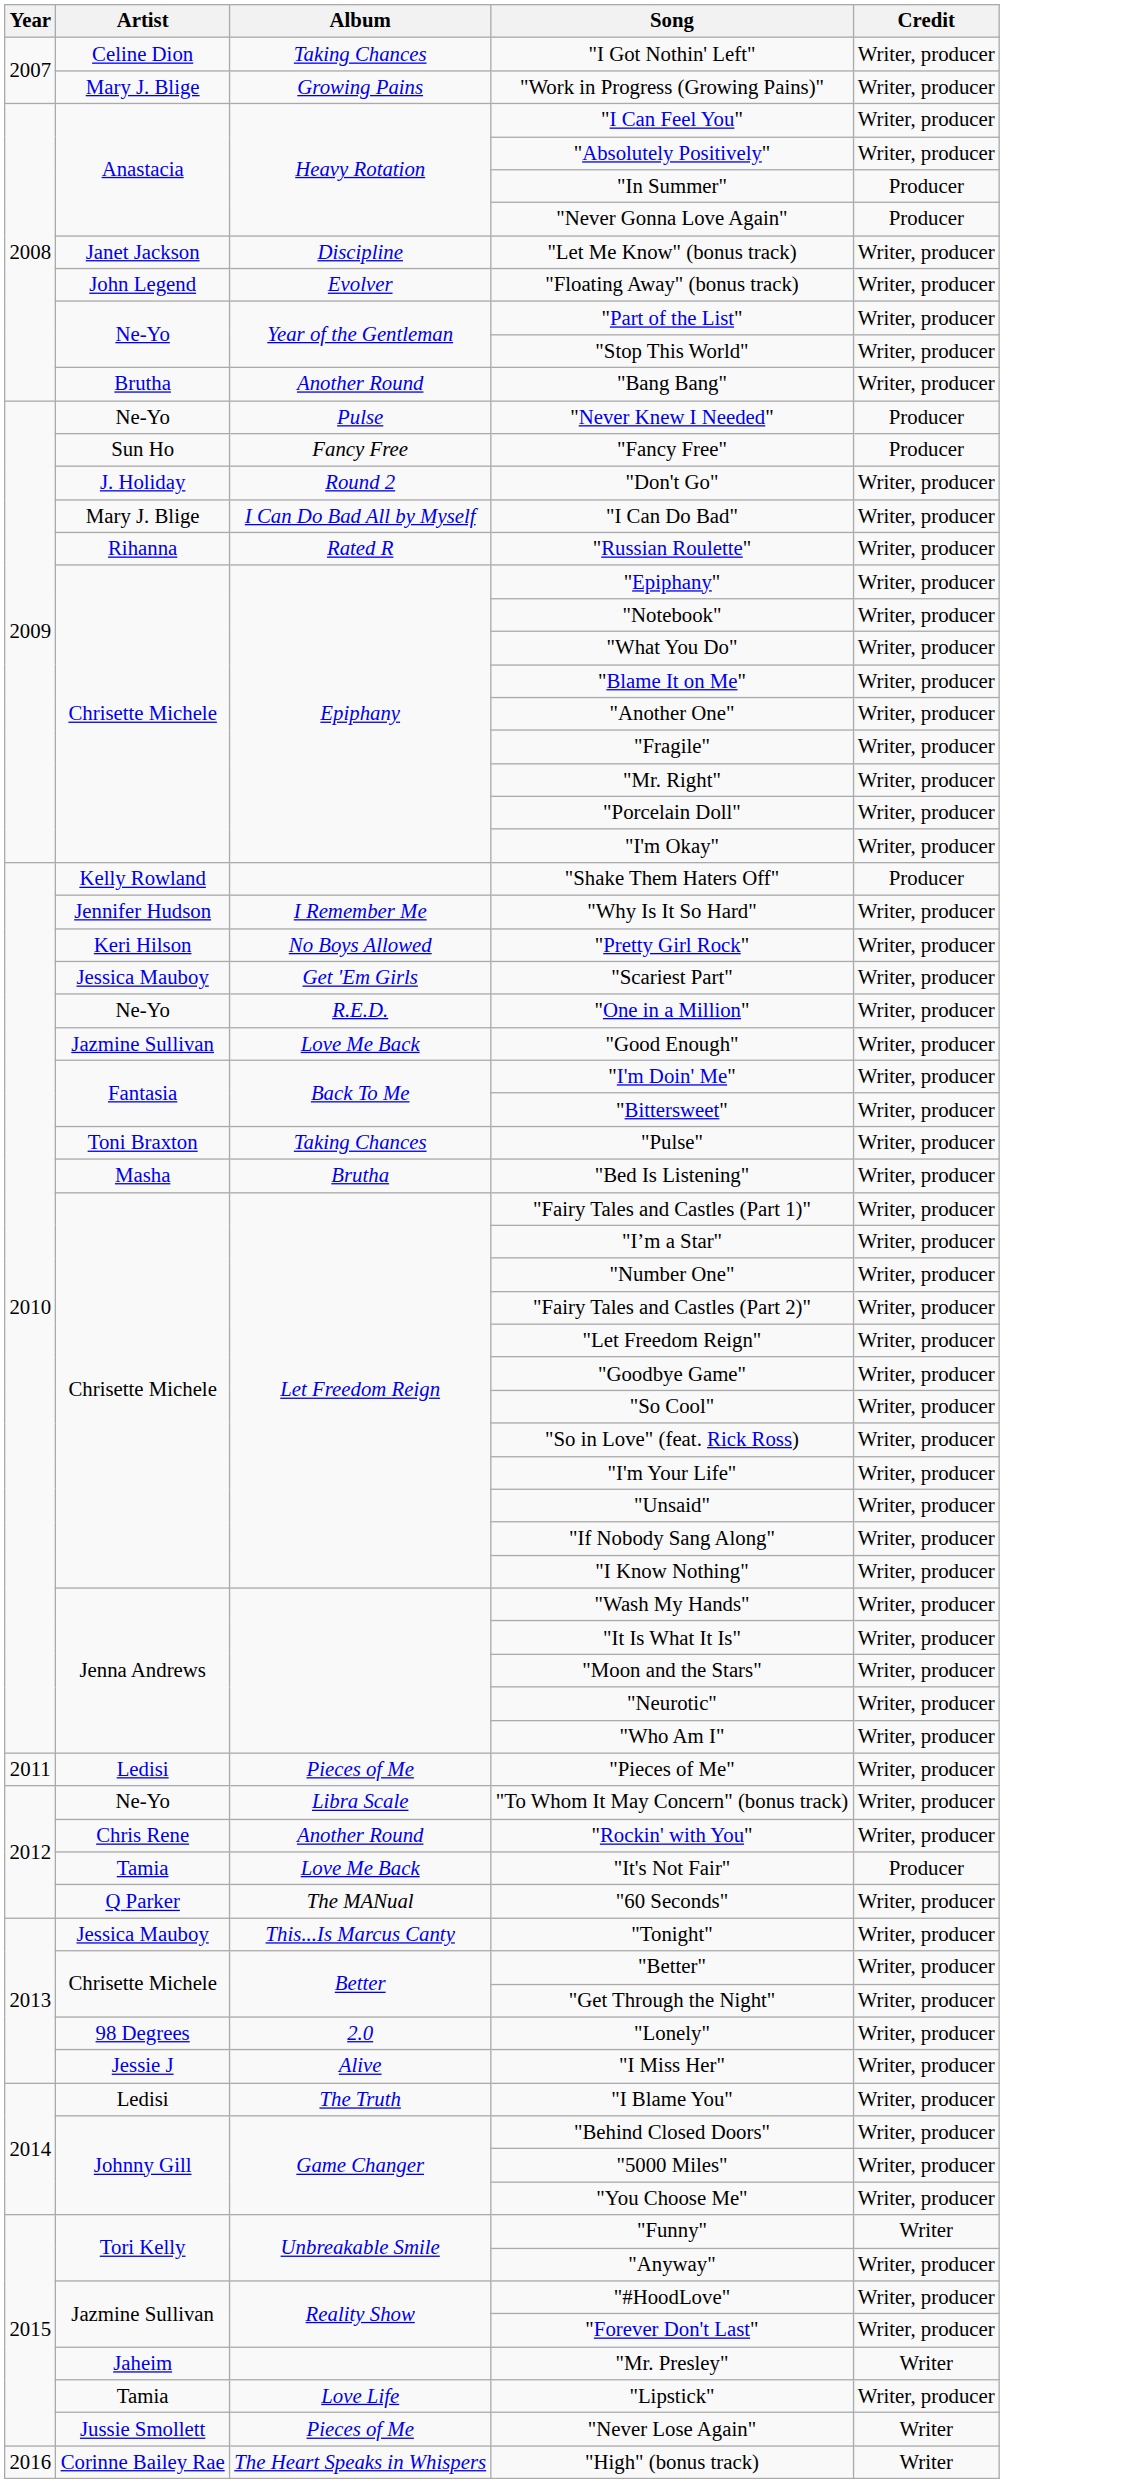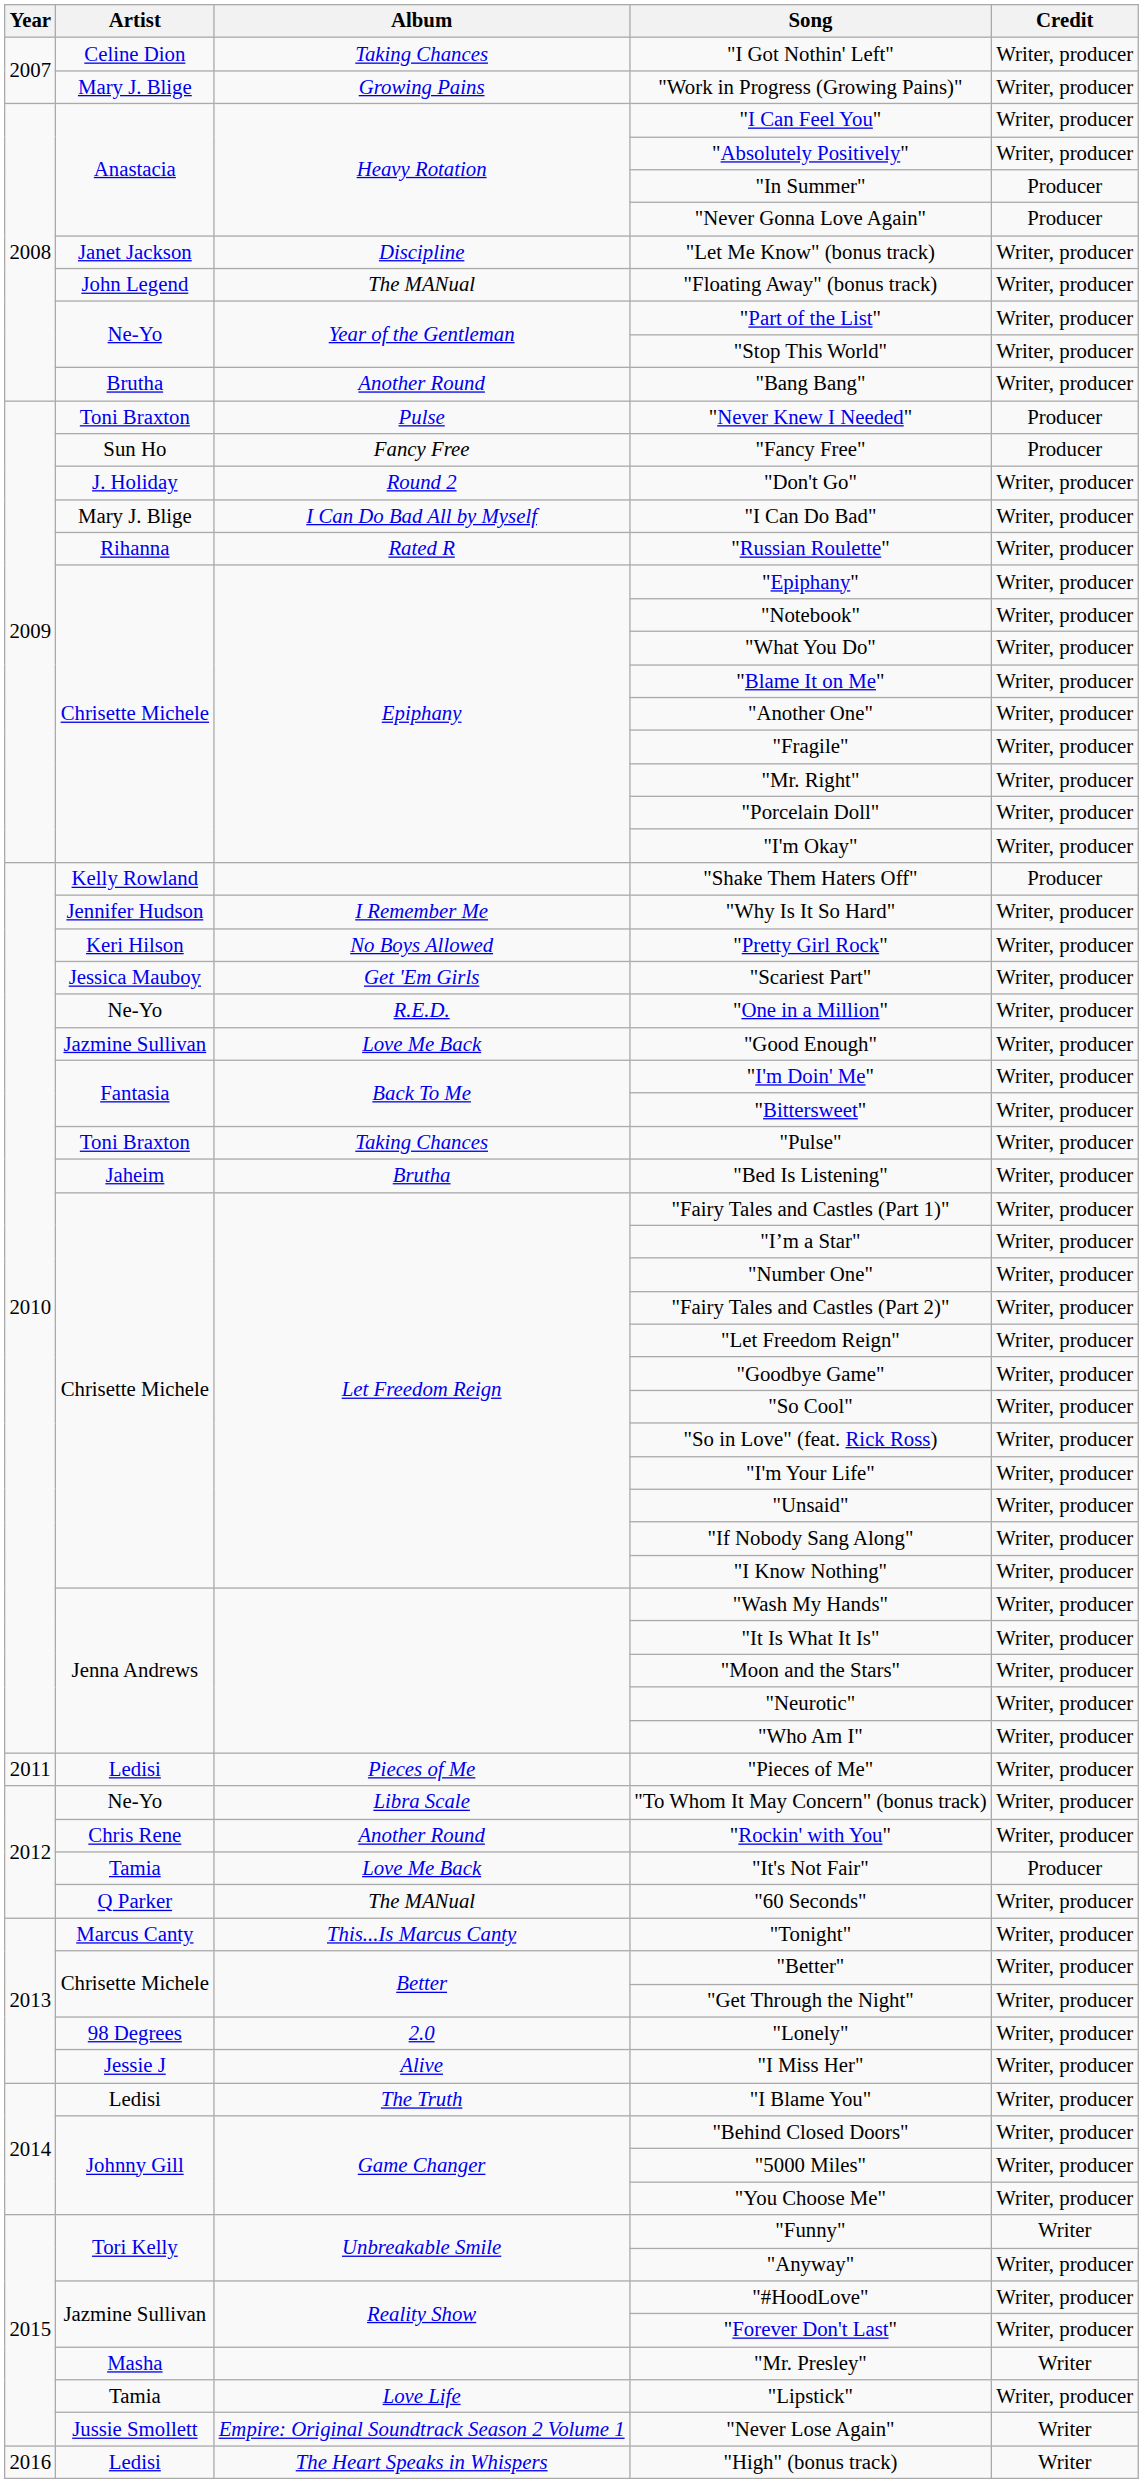 <table class="wikitable plainrowheaders" style="text-align:center;">
 <tr>
 <th>Year</th>
 <th>Artist</th>
 <th>Album</th>
 <th>Song</th>
 <th>Credit</th>
 </tr>
 <tr>
 <td rowspan="2">2007</td>
 <td rowspan="1"><a href='#'>Celine Dion</a></td>
 <td rowspan="1"><em><a href='#'>Taking Chances</a></em></td>
 <td>"I Got Nothin' Left"</td>
 <td>Writer, producer</td>
 </tr>
 <tr>
 <td rowspan="1"><a href='#'>Mary J. Blige</a></td>
 <td rowspan="1"><em><a href='#'>Growing Pains</a></em></td>
 <td>"Work in Progress (Growing Pains)"</td>
 <td>Writer, producer</td>
 </tr>
 <tr>
 <td rowspan="9">2008</td>
 <td rowspan="4"><a href='#'>Anastacia</a></td>
 <td rowspan="4"><em><a href='#'>Heavy Rotation</a></em></td>
 <td>"<a href='#'>I Can Feel You</a>"</td>
 <td>Writer, producer</td>
 </tr>
 <tr>
 <td>"<a href='#'>Absolutely Positively</a>"</td>
 <td>Writer, producer</td>
 </tr>
 <tr>
 <td>"In Summer"</td>
 <td>Producer</td>
 </tr>
 <tr>
 <td>"Never Gonna Love Again"</td>
 <td>Producer</td>
 </tr>
 <tr>
 <td rowspan="1"><a href='#'>Janet Jackson</a></td>
 <td rowspan="1"><em><a href='#'>Discipline</a></em></td>
 <td>"Let Me Know" (bonus track)</td>
 <td>Writer, producer</td>
 </tr>
 <tr>
 <td rowspan="1"><a href='#'>John Legend</a></td>
-<td rowspan="1"><em><a href='#'>Evolver</a></em></td>
+<td rowspan="1"><em>The MANual</em></td>
 <td>"Floating Away" (bonus track)</td>
 <td>Writer, producer</td>
 </tr>
 <tr>
 <td rowspan="2"><a href='#'>Ne-Yo</a></td>
 <td rowspan="2"><em><a href='#'>Year of the Gentleman</a></em></td>
 <td>"<a href='#'>Part of the List</a>"</td>
 <td>Writer, producer</td>
 </tr>
 <tr>
 <td>"Stop This World"</td>
 <td>Writer, producer</td>
 </tr>
 <tr>
 <td rowspan="1"><a href='#'>Brutha</a></td>
 <td rowspan="1"><em><a href='#'>Another Round</a></em></td>
 <td>"Bang Bang"</td>
 <td>Writer, producer</td>
 </tr>
 <tr>
 <td rowspan="14">2009</td>
-<td rowspan="1">Ne-Yo</td>
+<td rowspan="1"><a href='#'>Toni Braxton</a></td>
 <td rowspan="1"><em><a href='#'>Pulse</a></em></td>
 <td>"<a href='#'>Never Knew I Needed</a>"</td>
 <td>Producer</td>
 </tr>
 <tr>
 <td rowspan="1">Sun Ho</td>
 <td rowspan="1"><em>Fancy Free</em></td>
 <td>"Fancy Free"</td>
 <td>Producer</td>
 </tr>
 <tr>
 <td rowspan="1"><a href='#'>J. Holiday</a></td>
 <td rowspan="1"><em><a href='#'>Round 2</a></em></td>
 <td>"Don't Go"</td>
 <td>Writer, producer</td>
 </tr>
 <tr>
 <td rowspan="1">Mary J. Blige</td>
 <td rowspan="1"><em><a href='#'>I Can Do Bad All by Myself</a></em></td>
 <td>"I Can Do Bad"</td>
 <td>Writer, producer</td>
 </tr>
 <tr>
 <td rowspan="1"><a href='#'>Rihanna</a></td>
 <td rowspan="1"><em><a href='#'>Rated R</a></em></td>
 <td>"<a href='#'>Russian Roulette</a>"</td>
 <td>Writer, producer</td>
 </tr>
 <tr>
 <td rowspan="9"><a href='#'>Chrisette Michele</a></td>
 <td rowspan="9"><em><a href='#'>Epiphany</a></em></td>
 <td>"<a href='#'>Epiphany</a>"</td>
 <td>Writer, producer</td>
 </tr>
 <tr>
 <td>"Notebook"</td>
 <td>Writer, producer</td>
 </tr>
 <tr>
 <td>"What You Do"</td>
 <td>Writer, producer</td>
 </tr>
 <tr>
 <td>"<a href='#'>Blame It on Me</a>"</td>
 <td>Writer, producer</td>
 </tr>
 <tr>
 <td>"Another One"</td>
 <td>Writer, producer</td>
 </tr>
 <tr>
 <td>"Fragile"</td>
 <td>Writer, producer</td>
 </tr>
 <tr>
 <td>"Mr. Right"</td>
 <td>Writer, producer</td>
 </tr>
 <tr>
 <td>"Porcelain Doll"</td>
 <td>Writer, producer</td>
 </tr>
 <tr>
 <td>"I'm Okay"</td>
 <td>Writer, producer</td>
 </tr>
 <tr>
 <td rowspan="27">2010</td>
 <td rowspan="1"><a href='#'>Kelly Rowland</a></td>
 <td rowspan="1"></td>
 <td>"Shake Them Haters Off"</td>
 <td>Producer</td>
 </tr>
 <tr>
 <td rowspan="1"><a href='#'>Jennifer Hudson</a></td>
 <td rowspan="1"><em><a href='#'>I Remember Me</a></em></td>
 <td>"Why Is It So Hard"</td>
 <td>Writer, producer</td>
 </tr>
 <tr>
 <td rowspan="1"><a href='#'>Keri Hilson</a></td>
 <td rowspan="1"><em><a href='#'>No Boys Allowed</a></em></td>
 <td>"<a href='#'>Pretty Girl Rock</a>"</td>
 <td>Writer, producer</td>
 </tr>
 <tr>
 <td rowspan="1"><a href='#'>Jessica Mauboy</a></td>
 <td rowspan="1"><em><a href='#'>Get 'Em Girls</a></em></td>
 <td>"Scariest Part"</td>
 <td>Writer, producer</td>
 </tr>
 <tr>
 <td rowspan="1">Ne-Yo</td>
 <td rowspan="1"><em><a href='#'>R.E.D.</a></em></td>
 <td>"<a href='#'>One in a Million</a>"</td>
 <td>Writer, producer</td>
 </tr>
 <tr>
 <td rowspan="1"><a href='#'>Jazmine Sullivan</a></td>
 <td rowspan="1"><em><a href='#'>Love Me Back</a></em></td>
 <td>"Good Enough"</td>
 <td>Writer, producer</td>
 </tr>
 <tr>
 <td rowspan="2"><a href='#'>Fantasia</a></td>
 <td rowspan="2"><em><a href='#'>Back To Me</a></em></td>
 <td>"<a href='#'>I'm Doin' Me</a>"</td>
 <td>Writer, producer</td>
 </tr>
 <tr>
 <td>"<a href='#'>Bittersweet</a>"</td>
 <td>Writer, producer</td>
 </tr>
 <tr>
 <td rowspan="1"><a href='#'>Toni Braxton</a></td>
 <td rowspan="1"><em><a href='#'>Taking Chances</a></em></td>
 <td>"Pulse"</td>
 <td>Writer, producer</td>
 </tr>
 <tr>
-<td rowspan="1"><a href='#'>Masha</a></td>
+<td rowspan="1"><a href='#'>Jaheim</a></td>
 <td rowspan="1"><em><a href='#'>Brutha</a></em></td>
 <td>"Bed Is Listening"</td>
 <td>Writer, producer</td>
 </tr>
 <tr>
 <td rowspan="12">Chrisette Michele</td>
 <td rowspan="12"><em><a href='#'>Let Freedom Reign</a></em></td>
 <td>"Fairy Tales and Castles (Part 1)"</td>
 <td>Writer, producer</td>
 </tr>
 <tr>
 <td>"I’m a Star"</td>
 <td>Writer, producer</td>
 </tr>
 <tr>
 <td>"Number One"</td>
 <td>Writer, producer</td>
 </tr>
 <tr>
 <td>"Fairy Tales and Castles (Part 2)"</td>
 <td>Writer, producer</td>
 </tr>
 <tr>
 <td>"Let Freedom Reign"</td>
 <td>Writer, producer</td>
 </tr>
 <tr>
 <td>"Goodbye Game"</td>
 <td>Writer, producer</td>
 </tr>
 <tr>
 <td>"So Cool"</td>
 <td>Writer, producer</td>
 </tr>
 <tr>
 <td>"So in Love" (feat. <a href='#'>Rick Ross</a>)</td>
 <td>Writer, producer</td>
 </tr>
 <tr>
 <td>"I'm Your Life"</td>
 <td>Writer, producer</td>
 </tr>
 <tr>
 <td>"Unsaid"</td>
 <td>Writer, producer</td>
 </tr>
 <tr>
 <td>"If Nobody Sang Along"</td>
 <td>Writer, producer</td>
 </tr>
 <tr>
 <td>"I Know Nothing"</td>
 <td>Writer, producer</td>
 </tr>
 <tr>
 <td rowspan="5">Jenna Andrews</td>
 <td rowspan="5"></td>
 <td>"Wash My Hands"</td>
 <td>Writer, producer</td>
 </tr>
 <tr>
 <td>"It Is What It Is"</td>
 <td>Writer, producer</td>
 </tr>
 <tr>
 <td>"Moon and the Stars"</td>
 <td>Writer, producer</td>
 </tr>
 <tr>
 <td>"Neurotic"</td>
 <td>Writer, producer</td>
 </tr>
 <tr>
 <td>"Who Am I"</td>
 <td>Writer, producer</td>
 </tr>
 <tr>
 <td rowspan="1">2011</td>
 <td rowspan="1"><a href='#'>Ledisi</a></td>
 <td rowspan="1"><em><a href='#'>Pieces of Me</a></em></td>
 <td>"Pieces of Me"</td>
 <td>Writer, producer</td>
 </tr>
 <tr>
 <td rowspan="4">2012</td>
 <td rowspan="1">Ne-Yo</td>
 <td rowspan="1"><em><a href='#'>Libra Scale</a></em></td>
 <td>"To Whom It May Concern" (bonus track)</td>
 <td>Writer, producer</td>
 </tr>
 <tr>
 <td rowspan="1"><a href='#'>Chris Rene</a></td>
 <td rowspan="1"><em><a href='#'>Another Round</a></em></td>
 <td>"<a href='#'>Rockin' with You</a>"</td>
 <td>Writer, producer</td>
 </tr>
 <tr>
 <td rowspan="1"><a href='#'>Tamia</a></td>
 <td rowspan="1"><em><a href='#'>Love Me Back</a></em></td>
 <td>"It's Not Fair"</td>
 <td>Producer</td>
 </tr>
 <tr>
 <td rowspan="1"><a href='#'>Q Parker</a></td>
 <td rowspan="1"><em>The MANual</em></td>
 <td>"60 Seconds"</td>
 <td>Writer, producer</td>
 </tr>
 <tr>
 <td rowspan="5">2013</td>
-<td rowspan="1"><a href='#'>Jessica Mauboy</a></td>
+<td rowspan="1"><a href='#'>Marcus Canty</a></td>
 <td rowspan="1"><em><a href='#'>This...Is Marcus Canty</a></em></td>
 <td>"Tonight"</td>
 <td>Writer, producer</td>
 </tr>
 <tr>
 <td rowspan="2">Chrisette Michele</td>
 <td rowspan="2"><em><a href='#'>Better</a></em></td>
 <td>"Better"</td>
 <td>Writer, producer</td>
 </tr>
 <tr>
 <td>"Get Through the Night"</td>
 <td>Writer, producer</td>
 </tr>
 <tr>
 <td rowspan="1"><a href='#'>98 Degrees</a></td>
 <td rowspan="1"><em><a href='#'>2.0</a></em></td>
 <td>"Lonely"</td>
 <td>Writer, producer</td>
 </tr>
 <tr>
 <td rowspan="1"><a href='#'>Jessie J</a></td>
 <td rowspan="1"><em><a href='#'>Alive</a></em></td>
 <td>"I Miss Her"</td>
 <td>Writer, producer</td>
 </tr>
 <tr>
 <td rowspan="4">2014</td>
 <td rowspan="1">Ledisi</td>
 <td rowspan="1"><em><a href='#'>The Truth</a></em></td>
 <td>"I Blame You"</td>
 <td>Writer, producer</td>
 </tr>
 <tr>
 <td rowspan="3"><a href='#'>Johnny Gill</a></td>
 <td rowspan="3"><em><a href='#'>Game Changer</a></em></td>
 <td>"Behind Closed Doors"</td>
 <td>Writer, producer</td>
 </tr>
 <tr>
 <td>"5000 Miles"</td>
 <td>Writer, producer</td>
 </tr>
 <tr>
 <td>"You Choose Me"</td>
 <td>Writer, producer</td>
 </tr>
 <tr>
 <td rowspan="7">2015</td>
 <td rowspan="2"><a href='#'>Tori Kelly</a></td>
 <td rowspan="2"><em><a href='#'>Unbreakable Smile</a></em></td>
 <td>"Funny"</td>
 <td>Writer</td>
 </tr>
 <tr>
 <td>"Anyway"</td>
 <td>Writer, producer</td>
 </tr>
 <tr>
 <td rowspan="2">Jazmine Sullivan</td>
 <td rowspan="2"><em><a href='#'>Reality Show</a></em></td>
 <td>"#HoodLove"</td>
 <td>Writer, producer</td>
 </tr>
 <tr>
 <td>"<a href='#'>Forever Don't Last</a>"</td>
 <td>Writer, producer</td>
 </tr>
 <tr>
-<td rowspan="1"><a href='#'>Jaheim</a></td>
+<td rowspan="1"><a href='#'>Masha</a></td>
 <td rowspan="1"></td>
 <td>"Mr. Presley"</td>
 <td>Writer</td>
 </tr>
 <tr>
 <td rowspan="1">Tamia</td>
 <td rowspan="1"><em><a href='#'>Love Life</a></em></td>
 <td>"Lipstick"</td>
 <td>Writer, producer</td>
 </tr>
 <tr>
 <td rowspan="1"><a href='#'>Jussie Smollett</a></td>
-<td rowspan="1"><em><a href='#'>Pieces of Me</a></em></td>
+<td rowspan="1"><em><a href='#'>Empire: Original Soundtrack Season 2 Volume 1</a></em></td>
 <td>"Never Lose Again"</td>
 <td>Writer</td>
 </tr>
 <tr>
 <td rowspan="1">2016</td>
-<td rowspan="1"><a href='#'>Corinne Bailey Rae</a></td>
+<td rowspan="1"><a href='#'>Ledisi</a></td>
 <td rowspan="1"><em><a href='#'>The Heart Speaks in Whispers</a></em></td>
 <td>"High" (bonus track)</td>
 <td>Writer</td>
 </tr>
 <tr>
 </tr>
 </table>
